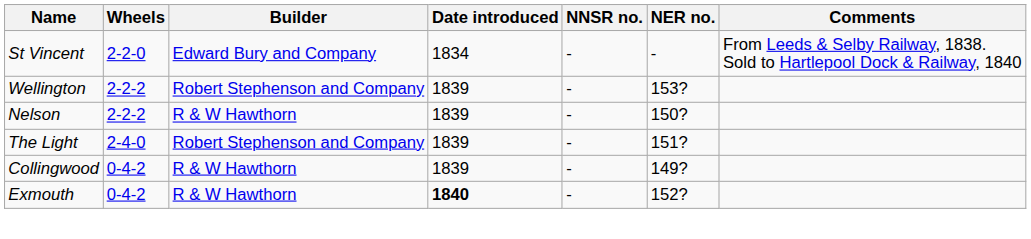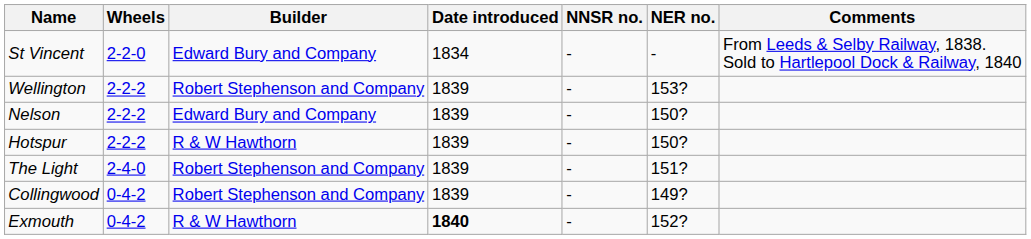 <table class="wikitable">
 <tr>
 <th>Name</th>
 <th>Wheels</th>
 <th>Builder</th>
 <th>Date introduced</th>
 <th>NNSR no.</th>
 <th>NER no.</th>
 <th>Comments</th>
 </tr>
 <tr>
 <td><em>St Vincent</em></td>
 <td><a href='#'>2-2-0</a></td>
 <td><a href='#'>Edward Bury and Company</a></td>
 <td>1834</td>
 <td>-</td>
 <td>-</td>
 <td>From <a href='#'>Leeds & Selby Railway</a>, 1838. <br>Sold to <a href='#'>Hartlepool Dock & Railway</a>, 1840<br></td>
 </tr>
 <tr>
 <td><em>Wellington</em></td>
 <td><a href='#'>2-2-2</a></td>
 <td><a href='#'>Robert Stephenson and Company</a></td>
 <td>1839</td>
 <td>-</td>
 <td>153?</td>
 <td></td>
 </tr>
 <tr>
 <td><em>Nelson</em></td>
 <td><a href='#'>2-2-2</a></td>
+<td><a href='#'>Edward Bury and Company</a></td>
+<td>1839</td>
+<td>-</td>
+<td>150?</td>
+<td></td>
+</tr>
+<tr>
+<td><em>Hotspur</em></td>
+<td><a href='#'>2-2-2</a></td>
 <td><a href='#'>R & W Hawthorn</a></td>
 <td>1839</td>
 <td>-</td>
 <td>150?</td>
 <td></td>
 </tr>
 <tr>
 <td><em>The Light</em></td>
 <td><a href='#'>2-4-0</a></td>
 <td><a href='#'>Robert Stephenson and Company</a></td>
 <td>1839</td>
 <td>-</td>
 <td>151?</td>
 <td></td>
 </tr>
 <tr>
 <td><em>Collingwood</em></td>
 <td><a href='#'>0-4-2</a></td>
-<td><a href='#'>R & W Hawthorn</a></td>
+<td><a href='#'>Robert Stephenson and Company</a></td>
 <td>1839</td>
 <td>-</td>
 <td>149?</td>
 <td></td>
 </tr>
 <tr>
 <td><em>Exmouth</em></td>
 <td><a href='#'>0-4-2</a></td>
 <td><a href='#'>R & W Hawthorn</a></td>
 <td><strong>1840</strong></td>
 <td>-</td>
 <td>152?</td>
 <td></td>
 </tr>
 </table>
